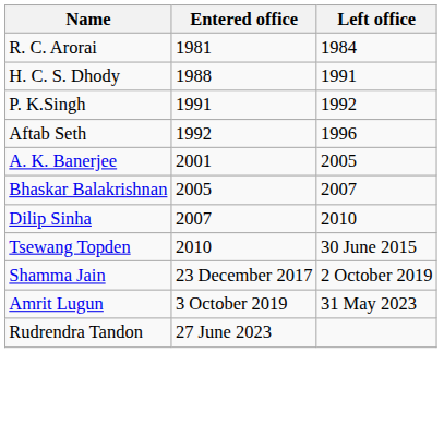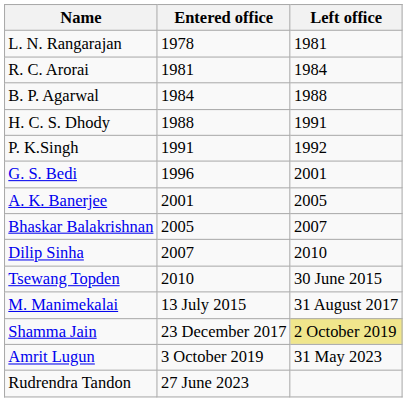 <table class="wikitable">
 <tr>
 <th>Name</th>
 <th>Entered office</th>
 <th>Left office</th>
 </tr>
 <tr>
+<td>L. N. Rangarajan </td>
+<td>1978</td>
+<td>1981</td>
+</tr>
+<tr>
 <td>R. C. Arorai</td>
 <td>1981</td>
 <td>1984</td>
+</tr>
+<tr>
+<td>B. P. Agarwal</td>
+<td>1984</td>
+<td>1988</td>
 </tr>
 <tr>
 <td>H. C. S. Dhody</td>
 <td>1988</td>
 <td>1991</td>
 </tr>
 <tr>
 <td>P. K.Singh</td>
 <td>1991</td>
 <td>1992</td>
 </tr>
 <tr>
-<td>Aftab Seth</td>
-<td>1992</td>
+<td><a href='#'>G. S. Bedi</a></td>
 <td>1996</td>
+<td>2001</td>
 </tr>
 <tr>
 <td><a href='#'>A. K. Banerjee</a></td>
 <td>2001</td>
 <td>2005</td>
 </tr>
 <tr>
 <td><a href='#'>Bhaskar Balakrishnan</a></td>
 <td>2005</td>
 <td>2007</td>
 </tr>
 <tr>
 <td><a href='#'>Dilip Sinha</a></td>
 <td>2007</td>
 <td>2010</td>
 </tr>
 <tr>
 <td><a href='#'>Tsewang Topden</a></td>
 <td>2010</td>
 <td>30 June 2015</td>
 </tr>
 <tr>
+<td><a href='#'>M. Manimekalai</a></td>
+<td>13 July 2015</td>
+<td>31 August 2017</td>
+</tr>
+<tr>
 <td><a href='#'>Shamma Jain</a></td>
 <td>23 December 2017</td>
-<td>2 October 2019</td>
+<td style="background: khaki;">2 October 2019</td>
 </tr>
 <tr>
 <td><a href='#'>Amrit Lugun</a></td>
 <td>3 October 2019</td>
 <td>31 May 2023</td>
 </tr>
 <tr>
 <td>Rudrendra Tandon</td>
 <td>27 June 2023</td>
 <td></td>
 </tr>
 </table>
